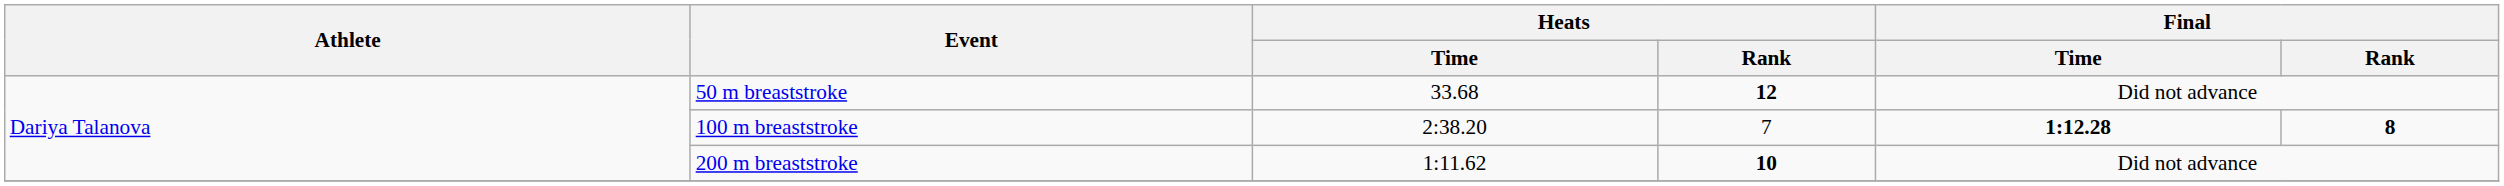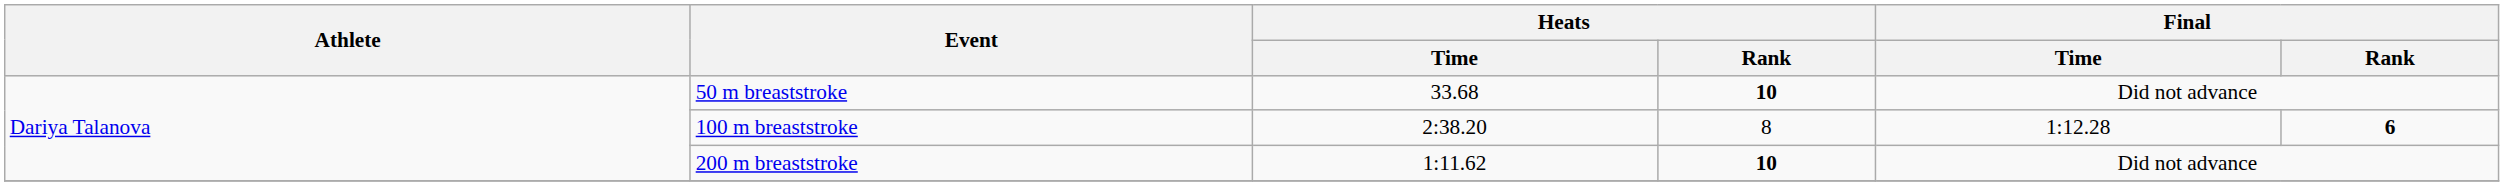 <table class="wikitable" width="85%" style="text-align:center; font-size:90%">
 <tr>
 <th rowspan="2" width="22%">Athlete</th>
 <th rowspan="2" width="18%">Event</th>
 <th colspan="2" width="20%">Heats</th>
 <th colspan="2" width="20%">Final</th>
 </tr>
 <tr>
 <th width="13%">Time</th>
 <th>Rank</th>
 <th width="13%">Time</th>
 <th>Rank</th>
 </tr>
 <tr>
 <td rowspan="3" align="left"><a href='#'>Dariya Talanova</a></td>
 <td align="left"><a href='#'>50 m breaststroke</a></td>
 <td>33.68</td>
-<td><strong>12</strong></td>
+<td><strong>10</strong></td>
 <td colspan=2>Did not advance</td>
 </tr>
 <tr>
 <td align="left"><a href='#'>100 m breaststroke</a></td>
 <td>2:38.20</td>
-<td>7</td>
-<td><strong>1:12.28</strong></td>
-<td><strong>8</strong></td>
+<td>8</td>
+<td>1:12.28</td>
+<td><strong>6</strong></td>
 </tr>
 <tr>
 <td align="left"><a href='#'>200 m breaststroke</a></td>
 <td>1:11.62</td>
 <td><strong>10</strong></td>
 <td colspan=2>Did not advance</td>
 </tr>
 <tr>
 </tr>
 </table>
